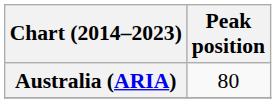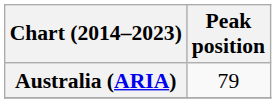 <table class="wikitable sortable plainrowheaders">
 <tr>
 <th>Chart (2014–2023)</th>
 <th>Peak<br>position</th>
 </tr>
 <tr>
 <th scope="row">Australia (<a href='#'>ARIA</a>)</th>
-<td align="center">80</td>
+<td align="center">79</td>
 </tr>
 <tr>
 </tr>
 <tr>
 </tr>
 <tr>
 </tr>
 <tr>
 </tr>
 <tr>
 </tr>
 <tr>
 </tr>
 <tr>
 </tr>
 <tr>
 </tr>
 <tr>
 </tr>
 <tr>
 </tr>
 <tr>
 </tr>
 </table>
